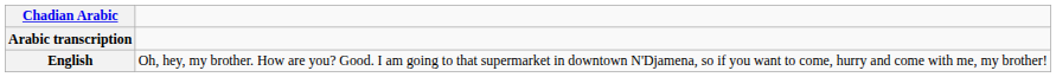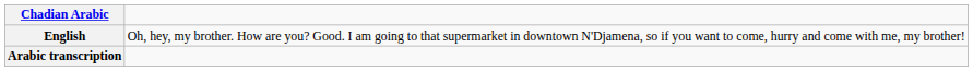 <table class="wikitable">
 <tr>
 <th><a href='#'>Chadian Arabic</a></th>
 <td><div></div></td>
 </tr>
 <tr>
+<th>English</th>
+<td>Oh, hey, my brother. How are you? Good. I am going to that supermarket in downtown N'Djamena, so if you want to come, hurry and come with me, my brother!</td>
+</tr>
+<tr>
 <th>Arabic transcription</th>
 <td></td>
 </tr>
-<tr>
-<th>English</th>
-<td>Oh, hey, my brother. How are you? Good. I am going to that supermarket in downtown N'Djamena, so if you want to come, hurry and come with me, my brother!</td>
-</tr>
 </table>
